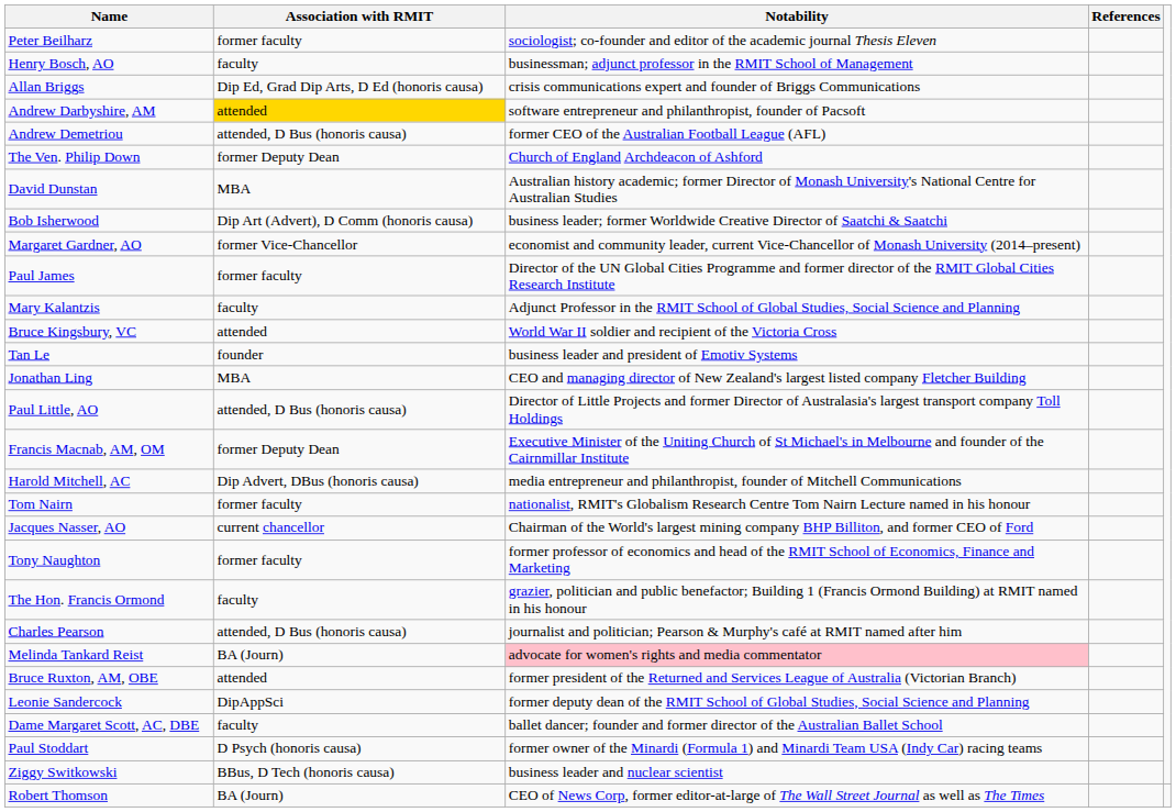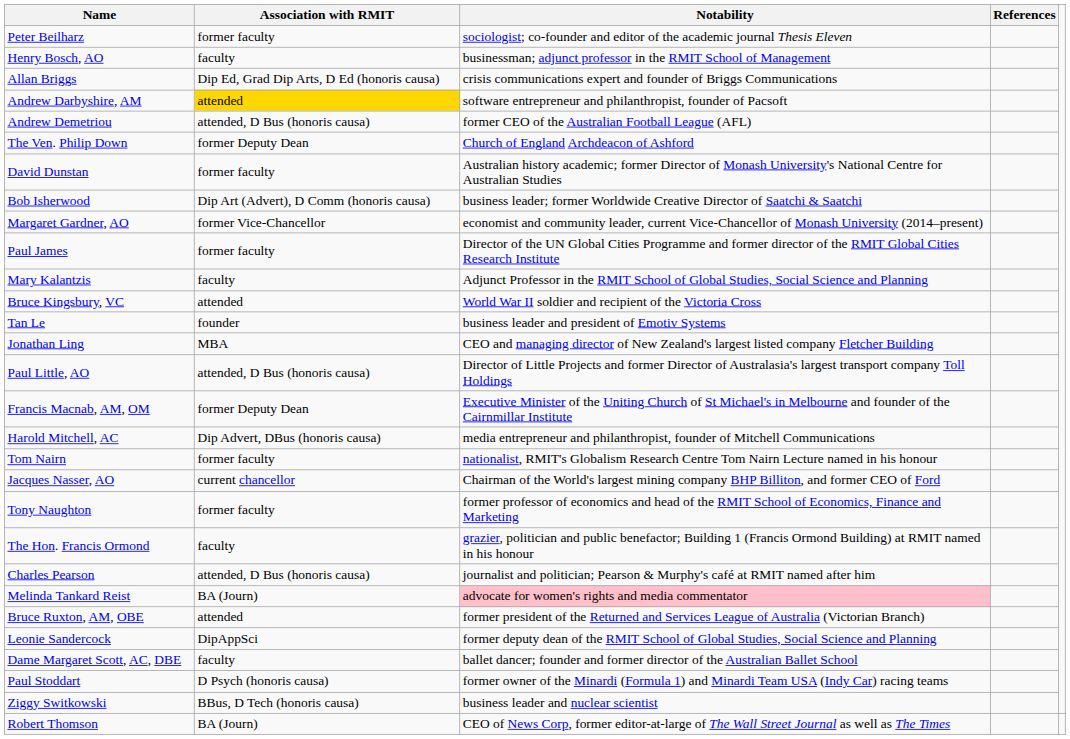 <table class="wikitable sortable" style="width:100%">
 <tr>
 <th style="width:*;">Name</th>
 <th style="width:25%;">Association with RMIT</th>
 <th style="width:50%;">Notability</th>
 <th style="width:5%;" class="unsortable">References</th>
 </tr>
 <tr>
 <td><a href='#'>Peter Beilharz</a></td>
 <td>former faculty</td>
 <td><a href='#'>sociologist</a>; co-founder and editor of the academic journal <em>Thesis Eleven</em></td>
 <td></td>
 </tr>
 <tr>
 <td><a href='#'>Henry Bosch</a>, <a href='#'>AO</a></td>
 <td>faculty</td>
 <td>businessman; <a href='#'>adjunct professor</a> in the <a href='#'>RMIT School of Management</a></td>
 <td></td>
 </tr>
 <tr>
 <td><a href='#'>Allan Briggs</a></td>
 <td>Dip Ed, Grad Dip Arts, D Ed (honoris causa)</td>
 <td>crisis communications expert and founder of Briggs Communications</td>
 <td></td>
 </tr>
 <tr>
 <td><a href='#'>Andrew Darbyshire</a>, <a href='#'>AM</a></td>
 <td style="background: gold;">attended</td>
 <td>software entrepreneur and philanthropist, founder of Pacsoft</td>
 <td></td>
 </tr>
 <tr>
 <td><a href='#'>Andrew Demetriou</a></td>
 <td>attended, D Bus (honoris causa)</td>
 <td>former CEO of the <a href='#'>Australian Football League</a> (AFL)</td>
 <td></td>
 </tr>
 <tr>
 <td><a href='#'>The Ven</a>. <a href='#'>Philip Down</a></td>
 <td>former Deputy Dean</td>
 <td><a href='#'>Church of England</a> <a href='#'>Archdeacon of Ashford</a></td>
 <td></td>
 </tr>
 <tr>
 <td><a href='#'>David Dunstan</a></td>
-<td>MBA</td>
+<td>former faculty</td>
 <td>Australian history academic; former Director of <a href='#'>Monash University</a>'s National Centre for Australian Studies</td>
 <td></td>
 </tr>
 <tr>
 <td><a href='#'>Bob Isherwood</a></td>
 <td>Dip Art (Advert), D Comm (honoris causa)</td>
 <td>business leader; former Worldwide Creative Director of <a href='#'>Saatchi & Saatchi</a></td>
 <td></td>
 </tr>
 <tr>
 <td><a href='#'>Margaret Gardner</a>, <a href='#'>AO</a></td>
 <td>former Vice-Chancellor</td>
 <td>economist and community leader, current Vice-Chancellor of <a href='#'>Monash University</a> (2014–present)</td>
 <td></td>
 </tr>
 <tr>
 <td><a href='#'>Paul James</a></td>
 <td>former faculty</td>
 <td>Director of the UN Global Cities Programme and former director of the <a href='#'>RMIT Global Cities Research Institute</a></td>
 <td></td>
 </tr>
 <tr>
 <td><a href='#'>Mary Kalantzis</a></td>
 <td>faculty</td>
 <td>Adjunct Professor in the <a href='#'>RMIT School of Global Studies, Social Science and Planning</a></td>
 <td></td>
 </tr>
 <tr>
 <td><a href='#'>Bruce Kingsbury</a>, <a href='#'>VC</a></td>
 <td>attended</td>
 <td><a href='#'>World War II</a> soldier and recipient of the <a href='#'>Victoria Cross</a></td>
 <td></td>
 </tr>
 <tr>
 <td><a href='#'>Tan Le</a></td>
 <td>founder</td>
 <td>business leader and president of <a href='#'>Emotiv Systems</a></td>
 <td></td>
 </tr>
 <tr>
 <td><a href='#'>Jonathan Ling</a></td>
 <td>MBA</td>
 <td>CEO and <a href='#'>managing director</a> of New Zealand's largest listed company <a href='#'>Fletcher Building</a></td>
 <td></td>
 </tr>
 <tr>
 <td><a href='#'>Paul Little</a>, <a href='#'>AO</a></td>
 <td>attended, D Bus (honoris causa)</td>
 <td>Director of Little Projects and former Director of Australasia's largest transport company <a href='#'>Toll Holdings</a></td>
 <td></td>
 </tr>
 <tr>
 <td><a href='#'>Francis Macnab</a>, <a href='#'>AM</a>, <a href='#'>OM</a></td>
 <td>former Deputy Dean</td>
 <td><a href='#'>Executive Minister</a> of the <a href='#'>Uniting Church</a> of <a href='#'>St Michael's in Melbourne</a> and founder of the <a href='#'>Cairnmillar Institute</a></td>
 <td></td>
 </tr>
 <tr>
 <td><a href='#'>Harold Mitchell</a>, <a href='#'>AC</a></td>
 <td>Dip Advert, DBus (honoris causa)</td>
 <td>media entrepreneur and philanthropist, founder of Mitchell Communications</td>
 <td></td>
 </tr>
 <tr>
 <td><a href='#'>Tom Nairn</a></td>
 <td>former faculty</td>
 <td><a href='#'>nationalist</a>, RMIT's Globalism Research Centre Tom Nairn Lecture named in his honour</td>
 <td></td>
 </tr>
 <tr>
 <td><a href='#'>Jacques Nasser</a>, <a href='#'>AO</a></td>
 <td>current <a href='#'>chancellor</a></td>
 <td>Chairman of the World's largest mining company <a href='#'>BHP Billiton</a>, and former CEO of <a href='#'>Ford</a></td>
 <td></td>
 </tr>
 <tr>
 <td><a href='#'>Tony Naughton</a></td>
 <td>former faculty</td>
 <td>former professor of economics and head of the <a href='#'>RMIT School of Economics, Finance and Marketing</a></td>
 <td></td>
 </tr>
 <tr>
 <td><a href='#'>The Hon</a>. <a href='#'>Francis Ormond</a></td>
 <td>faculty</td>
 <td><a href='#'>grazier</a>, politician and public benefactor; Building 1 (Francis Ormond Building) at RMIT named in his honour</td>
 <td></td>
 </tr>
 <tr>
 <td><a href='#'>Charles Pearson</a></td>
 <td>attended, D Bus (honoris causa)</td>
 <td>journalist and politician; Pearson & Murphy's café at RMIT named after him</td>
 <td></td>
 </tr>
 <tr>
 <td><a href='#'>Melinda Tankard Reist</a></td>
 <td>BA (Journ)</td>
 <td style="background: pink;">advocate for women's rights and media commentator</td>
 <td></td>
 </tr>
 <tr>
 <td><a href='#'>Bruce Ruxton</a>, <a href='#'>AM</a>, <a href='#'>OBE</a></td>
 <td>attended</td>
 <td>former president of the <a href='#'>Returned and Services League of Australia</a> (Victorian Branch)</td>
 <td></td>
 </tr>
 <tr>
 <td><a href='#'>Leonie Sandercock</a></td>
 <td>DipAppSci</td>
 <td>former deputy dean of the <a href='#'>RMIT School of Global Studies, Social Science and Planning</a></td>
 <td></td>
 </tr>
 <tr>
 <td><a href='#'>Dame Margaret Scott</a>, <a href='#'>AC</a>, <a href='#'>DBE</a></td>
 <td>faculty</td>
 <td>ballet dancer; founder and former director of the <a href='#'>Australian Ballet School</a></td>
 <td></td>
 </tr>
 <tr>
 <td><a href='#'>Paul Stoddart</a></td>
 <td>D Psych (honoris causa)</td>
 <td>former owner of the <a href='#'>Minardi</a> (<a href='#'>Formula 1</a>) and <a href='#'>Minardi Team USA</a> (<a href='#'>Indy Car</a>) racing teams</td>
 <td></td>
 </tr>
 <tr>
 <td><a href='#'>Ziggy Switkowski</a></td>
 <td>BBus, D Tech (honoris causa)</td>
 <td>business leader and <a href='#'>nuclear scientist</a></td>
 <td></td>
 </tr>
 <tr>
 <td><a href='#'>Robert Thomson</a></td>
 <td>BA (Journ)</td>
 <td>CEO of <a href='#'>News Corp</a>, former editor-at-large of <em><a href='#'>The Wall Street Journal</a> </em>as well as <em><a href='#'>The Times</a></em></td>
 <td></td>
 <td></td>
 </tr>
 </table>
